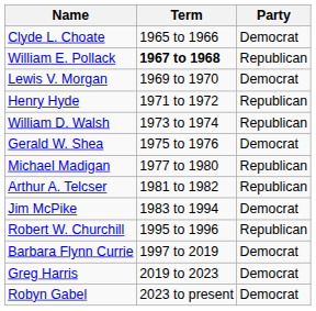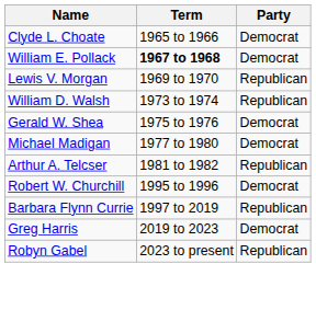 <table class="wikitable">
 <tr>
 <th>Name</th>
 <th>Term</th>
 <th>Party</th>
 </tr>
 <tr>
 <td><a href='#'>Clyde L. Choate</a></td>
 <td>1965 to 1966</td>
 <td>Democrat</td>
 </tr>
 <tr>
 <td><a href='#'>William E. Pollack</a></td>
 <td><strong>1967 to 1968</strong></td>
-<td>Republican</td>
+<td>Democrat</td>
 </tr>
 <tr>
 <td><a href='#'>Lewis V. Morgan</a></td>
 <td>1969 to 1970</td>
-<td>Democrat</td>
-</tr>
-<tr>
-<td><a href='#'>Henry Hyde</a></td>
-<td>1971 to 1972</td>
 <td>Republican</td>
 </tr>
 <tr>
 <td><a href='#'>William D. Walsh</a></td>
 <td>1973 to 1974</td>
 <td>Republican</td>
 </tr>
 <tr>
 <td><a href='#'>Gerald W. Shea</a></td>
 <td>1975 to 1976</td>
 <td>Democrat</td>
 </tr>
 <tr>
 <td><a href='#'>Michael Madigan</a></td>
 <td>1977 to 1980</td>
-<td>Republican</td>
+<td>Democrat</td>
 </tr>
 <tr>
 <td><a href='#'>Arthur A. Telcser</a></td>
 <td>1981 to 1982</td>
 <td>Republican</td>
 </tr>
 <tr>
-<td><a href='#'>Jim McPike</a></td>
-<td>1983 to 1994</td>
-<td>Democrat</td>
-</tr>
-<tr>
 <td><a href='#'>Robert W. Churchill</a></td>
 <td>1995 to 1996</td>
-<td>Republican</td>
+<td>Democrat</td>
 </tr>
 <tr>
 <td><a href='#'>Barbara Flynn Currie</a></td>
 <td>1997 to 2019</td>
-<td>Democrat</td>
+<td>Republican</td>
 </tr>
 <tr>
 <td><a href='#'>Greg Harris</a></td>
 <td>2019 to 2023</td>
 <td>Democrat</td>
 </tr>
 <tr>
 <td><a href='#'>Robyn Gabel</a></td>
 <td>2023 to present</td>
-<td>Democrat</td>
+<td>Republican</td>
 </tr>
 </table>
